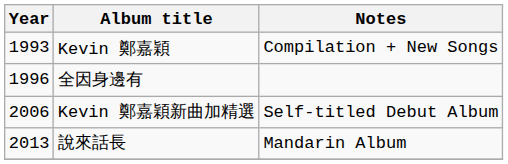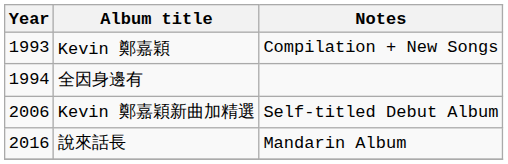 <table class="wikitable sortable">
 <tr>
 <th>Year</th>
 <th>Album title</th>
 <th class="unsortable">Notes</th>
 </tr>
 <tr>
 <td>1993</td>
 <td>Kevin 鄭嘉穎</td>
 <td>Compilation + New Songs</td>
 </tr>
 <tr>
-<td>1996</td>
+<td>1994</td>
 <td>全因身邊有</td>
 <td></td>
 </tr>
 <tr>
 <td>2006</td>
 <td>Kevin 鄭嘉穎新曲加精選</td>
 <td>Self-titled Debut Album</td>
 </tr>
 <tr>
-<td>2013</td>
+<td>2016</td>
 <td>說來話長</td>
 <td>Mandarin Album</td>
 </tr>
 <tr>
 </tr>
 </table>
